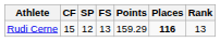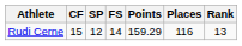 <table class="wikitable" border="1" style="font-size:90%">
 <tr>
 <th>Athlete</th>
 <th>CF</th>
 <th>SP</th>
 <th>FS</th>
 <th>Points</th>
 <th>Places</th>
 <th>Rank</th>
 </tr>
 <tr align=center>
 <td align=left><a href='#'>Rudi Cerne</a></td>
 <td>15</td>
 <td>12</td>
-<td>13</td>
+<td>14</td>
 <td>159.29</td>
-<td><strong>116</strong></td>
+<td>116</td>
 <td>13</td>
 </tr>
 </table>
